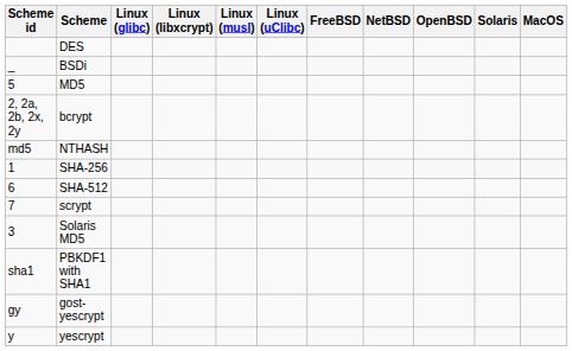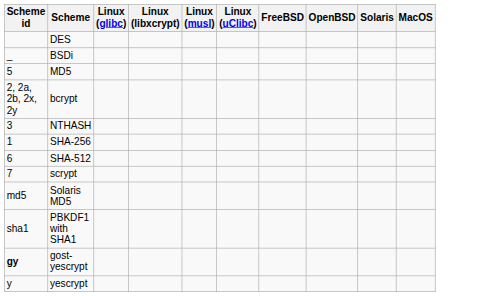 <table class="wikitable" style="margin-bottom: 10px;">
 <tr>
 <th>Scheme id</th>
 <th>Scheme</th>
 <th>Linux (<a href='#'>glibc</a>)</th>
 <th>Linux (libxcrypt)</th>
 <th>Linux (<a href='#'>musl</a>)</th>
 <th>Linux (<a href='#'>uClibc</a>)</th>
 <th>FreeBSD</th>
-<th>NetBSD</th>
 <th>OpenBSD</th>
 <th>Solaris</th>
 <th>MacOS</th>
 </tr>
 <tr>
 <td></td>
 <td>DES</td>
-<td></td>
 <td></td>
 <td></td>
 <td></td>
 <td></td>
 <td></td>
 <td></td>
 <td></td>
 <td></td>
 </tr>
 <tr>
 <td>_</td>
 <td>BSDi</td>
 <td></td>
 <td></td>
 <td></td>
 <td></td>
 <td></td>
 <td></td>
 <td></td>
 <td></td>
-<td></td>
 </tr>
 <tr>
 <td>5</td>
 <td>MD5</td>
-<td></td>
 <td></td>
 <td></td>
 <td></td>
 <td></td>
 <td></td>
 <td></td>
 <td></td>
 <td></td>
 </tr>
 <tr>
 <td>2, 2a, 2b, 2x, 2y</td>
 <td>bcrypt</td>
 <td></td>
 <td></td>
 <td></td>
 <td></td>
 <td></td>
 <td></td>
 <td></td>
 <td></td>
-<td></td>
 </tr>
 <tr>
-<td>md5</td>
+<td>3</td>
 <td>NTHASH</td>
-<td></td>
 <td></td>
 <td></td>
 <td></td>
 <td></td>
 <td></td>
 <td></td>
 <td></td>
 <td></td>
 </tr>
 <tr>
 <td>1</td>
 <td>SHA-256</td>
 <td></td>
 <td></td>
 <td></td>
 <td></td>
 <td></td>
 <td></td>
 <td></td>
 <td></td>
-<td></td>
 </tr>
 <tr>
 <td>6</td>
 <td>SHA-512</td>
-<td></td>
 <td></td>
 <td></td>
 <td></td>
 <td></td>
 <td></td>
 <td></td>
 <td></td>
 <td></td>
 </tr>
 <tr>
 <td>7</td>
 <td>scrypt</td>
 <td></td>
 <td></td>
 <td></td>
 <td></td>
 <td></td>
 <td></td>
 <td></td>
 <td></td>
-<td></td>
 </tr>
 <tr>
-<td>3</td>
+<td>md5</td>
 <td>Solaris MD5</td>
-<td></td>
 <td></td>
 <td></td>
 <td></td>
 <td></td>
 <td></td>
 <td></td>
 <td></td>
 <td></td>
 </tr>
 <tr>
 <td>sha1</td>
 <td>PBKDF1 with SHA1</td>
 <td></td>
 <td></td>
 <td></td>
 <td></td>
 <td></td>
 <td></td>
 <td></td>
 <td></td>
-<td></td>
 </tr>
 <tr>
-<td>gy</td>
+<td><strong>gy</strong></td>
 <td>gost-yescrypt</td>
-<td></td>
 <td></td>
 <td></td>
 <td></td>
 <td></td>
 <td></td>
 <td></td>
 <td></td>
 <td></td>
 </tr>
 <tr>
 <td>y</td>
 <td>yescrypt</td>
 <td></td>
 <td></td>
 <td></td>
 <td></td>
 <td></td>
 <td></td>
 <td></td>
 <td></td>
-<td></td>
 </tr>
 </table>
